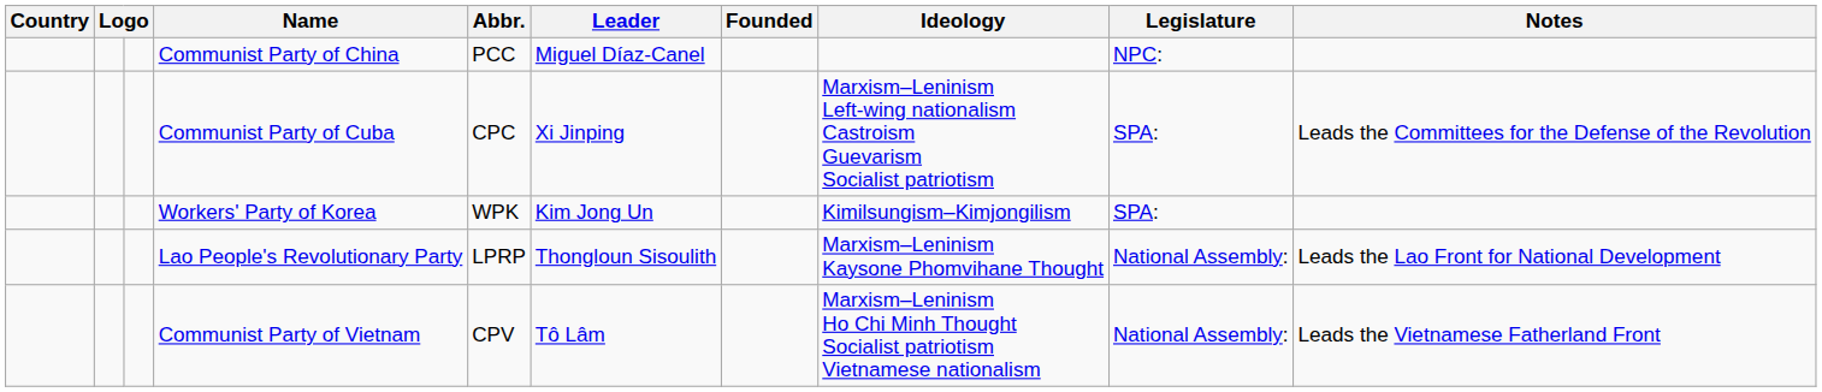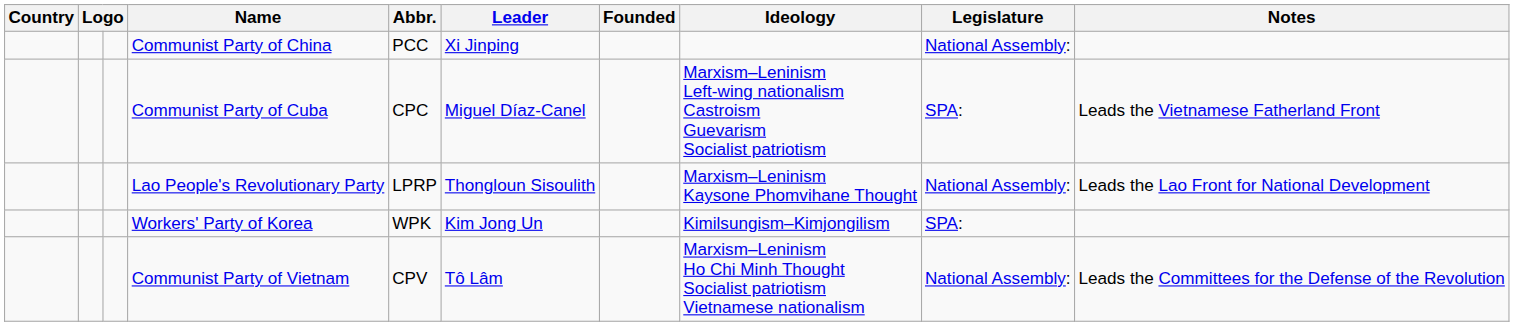 <table class="wikitable sortable">
 <tr>
 <th>Country</th>
 <th colspan=2>Logo</th>
 <th>Name</th>
 <th>Abbr.</th>
 <th><a href='#'>Leader</a></th>
 <th>Founded</th>
 <th>Ideology</th>
 <th>Legislature</th>
 <th>Notes</th>
 </tr>
 <tr>
 <td></td>
 <td></td>
 <td></td>
 <td><a href='#'>Communist Party of China</a><br><small></small></td>
 <td>PCC</td>
-<td><a href='#'>Miguel Díaz-Canel</a></td>
+<td><a href='#'>Xi Jinping</a></td>
 <td data-sort-value="1921-07-01"></td>
 <td></td>
-<td><a href='#'>NPC</a>: </td>
+<td><a href='#'>National Assembly</a>: </td>
 <td></td>
 </tr>
 <tr>
 <td></td>
 <td></td>
 <td></td>
 <td><a href='#'>Communist Party of Cuba</a><br><small></small></td>
 <td>CPC<br><small></small></td>
-<td><a href='#'>Xi Jinping</a></td>
+<td><a href='#'>Miguel Díaz-Canel</a></td>
 <td data-sort-value="1965-10-03"></td>
 <td><a href='#'>Marxism–Leninism</a><br><a href='#'>Left-wing nationalism</a><br><a href='#'>Castroism</a><br><a href='#'>Guevarism</a><br><a href='#'>Socialist patriotism</a></td>
 <td><a href='#'>SPA</a>: </td>
-<td>Leads the <a href='#'>Committees for the Defense of the Revolution</a></td>
+<td>Leads the <a href='#'>Vietnamese Fatherland Front</a></td>
+</tr>
+<tr>
+<td></td>
+<td></td>
+<td></td>
+<td><a href='#'>Lao People's Revolutionary Party</a><br><small></small></td>
+<td>LPRP<br><small></small></td>
+<td><a href='#'>Thongloun Sisoulith</a></td>
+<td data-sort-value="1955-05-22"></td>
+<td><a href='#'>Marxism–Leninism</a><br><a href='#'>Kaysone Phomvihane Thought</a></td>
+<td><a href='#'>National Assembly</a>: </td>
+<td>Leads the <a href='#'>Lao Front for National Development</a></td>
 </tr>
 <tr>
 <td></td>
 <td></td>
 <td></td>
 <td><a href='#'>Workers' Party of Korea</a><br><small></small></td>
 <td>WPK<br><small></small></td>
 <td><a href='#'>Kim Jong Un</a></td>
 <td data-sort-value="1948-06-24"></td>
 <td><a href='#'>Kimilsungism–Kimjongilism</a></td>
 <td><a href='#'>SPA</a>: </td>
 <td></td>
 </tr>
 <tr>
 <td></td>
 <td></td>
 <td></td>
-<td><a href='#'>Lao People's Revolutionary Party</a><br><small></small></td>
-<td>LPRP<br><small></small></td>
-<td><a href='#'>Thongloun Sisoulith</a></td>
-<td data-sort-value="1955-05-22"></td>
-<td><a href='#'>Marxism–Leninism</a><br><a href='#'>Kaysone Phomvihane Thought</a></td>
-<td><a href='#'>National Assembly</a>: </td>
-<td>Leads the <a href='#'>Lao Front for National Development</a></td>
-</tr>
-<tr>
-<td></td>
-<td></td>
-<td></td>
 <td><a href='#'>Communist Party of Vietnam</a><br><small></small></td>
 <td>CPV<br><small></small></td>
 <td><a href='#'>Tô Lâm</a></td>
 <td data-sort-value="1930-02-03"></td>
 <td><a href='#'>Marxism–Leninism</a><br><a href='#'>Ho Chi Minh Thought</a><br><a href='#'>Socialist patriotism</a><br><a href='#'>Vietnamese nationalism</a></td>
 <td><a href='#'>National Assembly</a>: </td>
-<td>Leads the <a href='#'>Vietnamese Fatherland Front</a></td>
+<td>Leads the <a href='#'>Committees for the Defense of the Revolution</a></td>
 </tr>
 </table>
